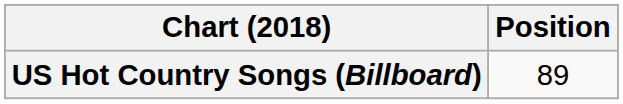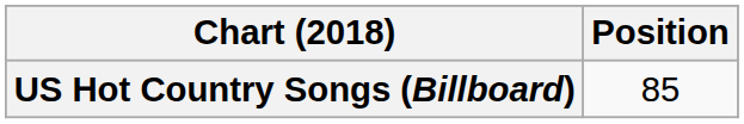 <table class="wikitable sortable plainrowheaders" style="text-align:center">
 <tr>
 <th scope="col">Chart (2018)</th>
 <th scope="col">Position</th>
 </tr>
 <tr>
 <th scope="row">US Hot Country Songs (<em>Billboard</em>)</th>
-<td>89</td>
+<td>85</td>
 </tr>
 </table>
